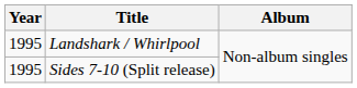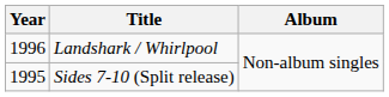 <table class="wikitable" border="1">
 <tr>
 <th>Year</th>
 <th>Title</th>
 <th>Album</th>
 </tr>
 <tr>
-<td>1995</td>
+<td>1996</td>
 <td><em>Landshark / Whirlpool</em></td>
 <td rowspan="2">Non-album singles</td>
 </tr>
 <tr>
 <td>1995</td>
 <td><em>Sides 7-10</em> (Split release)</td>
 </tr>
 </table>
